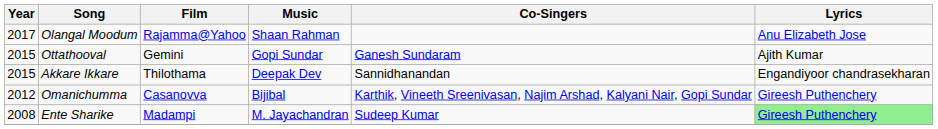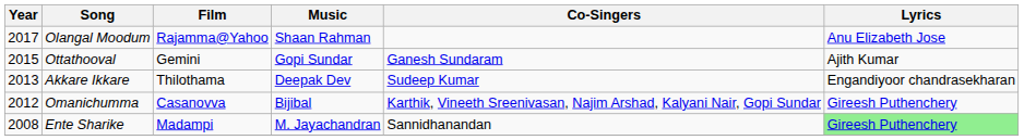 <table class = "sortable wikitable">
 <tr>
 <th>Year</th>
 <th>Song</th>
 <th>Film</th>
 <th>Music</th>
 <th>Co-Singers</th>
 <th>Lyrics</th>
 </tr>
 <tr>
 <td rowspan="1">2017</td>
 <td><em>Olangal Moodum</em></td>
 <td><a href='#'>Rajamma@Yahoo</a></td>
 <td><a href='#'>Shaan Rahman</a></td>
 <td></td>
 <td><a href='#'>Anu Elizabeth Jose</a></td>
 </tr>
 <tr>
 <td rowspan="1">2015</td>
 <td><em>Ottathooval</em></td>
 <td>Gemini</td>
 <td><a href='#'>Gopi Sundar</a></td>
 <td><a href='#'>Ganesh Sundaram</a></td>
 <td>Ajith Kumar</td>
 </tr>
 <tr>
-<td rowspan="1">2015</td>
+<td rowspan="1">2013</td>
 <td><em>Akkare Ikkare</em></td>
 <td>Thilothama</td>
 <td><a href='#'>Deepak Dev</a></td>
-<td>Sannidhanandan</td>
+<td><a href='#'>Sudeep Kumar</a></td>
 <td>Engandiyoor chandrasekharan</td>
 </tr>
 <tr>
 <td rowspan="1">2012</td>
 <td><em>Omanichumma</em></td>
 <td><a href='#'>Casanovva</a></td>
 <td><a href='#'>Bijibal</a></td>
 <td><a href='#'>Karthik</a>, <a href='#'>Vineeth Sreenivasan</a>, <a href='#'>Najim Arshad</a>, <a href='#'>Kalyani Nair</a>, <a href='#'>Gopi Sundar</a></td>
 <td><a href='#'>Gireesh Puthenchery</a></td>
 </tr>
 <tr>
 <td rowspan="1">2008</td>
 <td><em>Ente Sharike</em></td>
 <td><a href='#'>Madampi</a></td>
 <td><a href='#'>M. Jayachandran</a></td>
-<td><a href='#'>Sudeep Kumar</a></td>
+<td>Sannidhanandan</td>
 <td style="background: lightgreen;"><a href='#'>Gireesh Puthenchery</a></td>
 </tr>
 <tr>
 </tr>
 </table>
